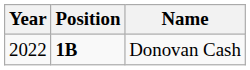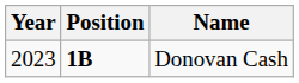 <table class="wikitable">
 <tr>
 <th>Year</th>
 <th>Position</th>
 <th>Name</th>
 </tr>
 <tr>
-<td>2022</td>
+<td>2023</td>
 <td><strong>1B</strong></td>
 <td>Donovan Cash</td>
 </tr>
 </table>
